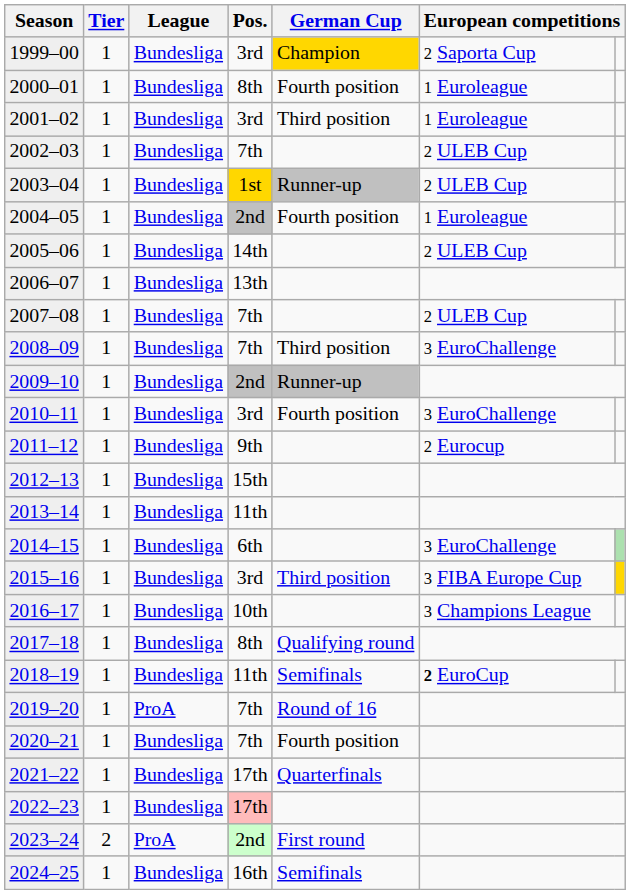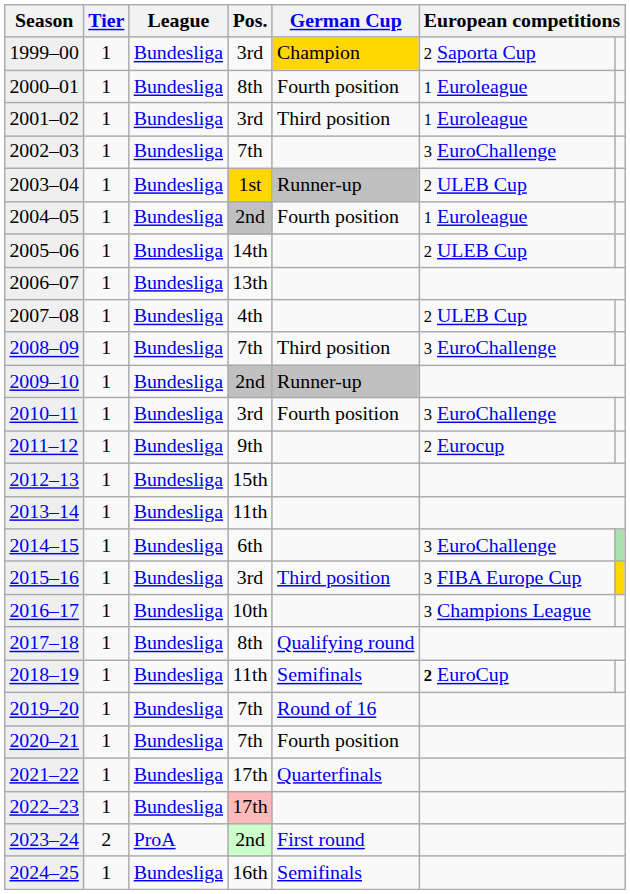 <table class="wikitable" style="font-size:85%;">
 <tr>
 <th>Season</th>
 <th><a href='#'>Tier</a></th>
 <th>League</th>
 <th>Pos.</th>
 <th><a href='#'>German Cup</a></th>
 <th colspan=2>European competitions</th>
 </tr>
 <tr>
 <td style="background:#efefef;">1999–00</td>
 <td align="center">1</td>
 <td><a href='#'>Bundesliga</a></td>
 <td align="center">3rd</td>
 <td style="background:gold">Champion</td>
 <td><small>2</small> <a href='#'>Saporta Cup</a></td>
 <td style="text-align: center;"></td>
 </tr>
 <tr>
 <td style="background:#efefef;">2000–01</td>
 <td align="center">1</td>
 <td><a href='#'>Bundesliga</a></td>
 <td align="center">8th</td>
 <td>Fourth position</td>
 <td><small>1</small> <a href='#'>Euroleague</a></td>
 <td style="text-align: center;"></td>
 </tr>
 <tr>
 <td style="background:#efefef;">2001–02</td>
 <td align="center">1</td>
 <td><a href='#'>Bundesliga</a></td>
 <td align="center">3rd</td>
 <td>Third position</td>
 <td><small>1</small> <a href='#'>Euroleague</a></td>
 <td style="text-align: center;"></td>
 </tr>
 <tr>
 <td style="background:#efefef;">2002–03</td>
 <td align="center">1</td>
 <td><a href='#'>Bundesliga</a></td>
 <td align="center">7th</td>
 <td></td>
-<td><small>2</small> <a href='#'>ULEB Cup</a></td>
+<td><small>3</small> <a href='#'>EuroChallenge</a></td>
 <td style="text-align: center;"></td>
 </tr>
 <tr>
 <td style="background:#efefef;">2003–04</td>
 <td align="center">1</td>
 <td><a href='#'>Bundesliga</a></td>
 <td style="background:gold" align="center">1st</td>
 <td style="background:silver">Runner-up</td>
 <td><small>2</small> <a href='#'>ULEB Cup</a></td>
 <td style="text-align: center;"></td>
 </tr>
 <tr>
 <td style="background:#efefef;">2004–05</td>
 <td align="center">1</td>
 <td><a href='#'>Bundesliga</a></td>
 <td style="background:silver" align="center">2nd</td>
 <td>Fourth position</td>
 <td><small>1</small> <a href='#'>Euroleague</a></td>
 <td style="text-align: center;"></td>
 </tr>
 <tr>
 <td style="background:#efefef;">2005–06</td>
 <td align="center">1</td>
 <td><a href='#'>Bundesliga</a></td>
 <td align="center">14th</td>
 <td></td>
 <td><small>2</small> <a href='#'>ULEB Cup</a></td>
 <td style="text-align: center;"></td>
 </tr>
 <tr>
 <td style="background:#efefef;">2006–07</td>
 <td align="center">1</td>
 <td><a href='#'>Bundesliga</a></td>
 <td align="center">13th</td>
 <td></td>
 <td colspan=2></td>
 </tr>
 <tr>
 <td style="background:#efefef;">2007–08</td>
 <td align="center">1</td>
 <td><a href='#'>Bundesliga</a></td>
-<td align="center">7th</td>
+<td align="center">4th</td>
 <td></td>
 <td><small>2</small> <a href='#'>ULEB Cup</a></td>
 <td style="text-align: center;"></td>
 </tr>
 <tr>
 <td style="background:#efefef;"><a href='#'>2008–09</a></td>
 <td align="center">1</td>
 <td><a href='#'>Bundesliga</a></td>
 <td align="center">7th</td>
 <td>Third position</td>
 <td><small>3</small> <a href='#'>EuroChallenge</a></td>
 <td style="text-align: center;"></td>
 </tr>
 <tr>
 <td style="background:#efefef;"><a href='#'>2009–10</a></td>
 <td align="center">1</td>
 <td><a href='#'>Bundesliga</a></td>
 <td style="background:silver" align="center">2nd</td>
 <td style="background:silver">Runner-up</td>
 <td colspan=2></td>
 </tr>
 <tr>
 <td style="background:#efefef;"><a href='#'>2010–11</a></td>
 <td align="center">1</td>
 <td><a href='#'>Bundesliga</a></td>
 <td align="center">3rd</td>
 <td>Fourth position</td>
 <td><small>3</small> <a href='#'>EuroChallenge</a></td>
 <td style="text-align: center;"></td>
 </tr>
 <tr>
 <td style="background:#efefef;"><a href='#'>2011–12</a></td>
 <td align="center">1</td>
 <td><a href='#'>Bundesliga</a></td>
 <td align="center">9th</td>
 <td></td>
 <td><small>2</small> <a href='#'>Eurocup</a></td>
 <td style="text-align: center;"></td>
 </tr>
 <tr>
 <td style="background:#efefef;"><a href='#'>2012–13</a></td>
 <td align="center">1</td>
 <td><a href='#'>Bundesliga</a></td>
 <td align="center">15th</td>
 <td></td>
 <td colspan=2></td>
 </tr>
 <tr>
 <td style="background:#efefef;"><a href='#'>2013–14</a></td>
 <td align="center">1</td>
 <td><a href='#'>Bundesliga</a></td>
 <td align="center">11th</td>
 <td></td>
 <td colspan=2></td>
 </tr>
 <tr>
 <td style="background:#efefef;"><a href='#'>2014–15</a></td>
 <td align="center">1</td>
 <td><a href='#'>Bundesliga</a></td>
 <td align="center">6th</td>
 <td></td>
 <td><small>3</small> <a href='#'>EuroChallenge</a></td>
 <td bgcolor=#ACE1AF></td>
 </tr>
 <tr>
 <td style="background:#efefef;"><a href='#'>2015–16</a></td>
 <td align="center">1</td>
 <td><a href='#'>Bundesliga</a></td>
 <td align="center">3rd</td>
 <td><a href='#'>Third position</a></td>
 <td><small>3</small> <a href='#'>FIBA Europe Cup</a></td>
 <td style="background:gold"></td>
 </tr>
 <tr>
 <td bgcolor=#efefef><a href='#'>2016–17</a></td>
 <td align="center">1</td>
 <td><a href='#'>Bundesliga</a></td>
 <td align="center">10th</td>
 <td></td>
 <td><small>3</small> <a href='#'>Champions League</a></td>
 <td style="text-align: center;"></td>
 </tr>
 <tr>
 <td bgcolor=#efefef><a href='#'>2017–18</a></td>
 <td align="center">1</td>
 <td><a href='#'>Bundesliga</a></td>
 <td align="center">8th</td>
 <td><a href='#'>Qualifying round</a></td>
 <td colspan=2></td>
 </tr>
 <tr>
 <td style="background:#efefef;"><a href='#'>2018–19</a></td>
 <td align="center">1</td>
 <td><a href='#'>Bundesliga</a></td>
 <td align="center">11th</td>
 <td><a href='#'>Semifinals</a></td>
 <td><small><strong>2</strong></small> <a href='#'>EuroCup</a></td>
 <td align=center></td>
 </tr>
 <tr>
 <td style="background:#efefef;"><a href='#'>2019–20</a></td>
 <td align="center">1</td>
-<td><a href='#'>ProA</a></td>
+<td><a href='#'>Bundesliga</a></td>
 <td align="center">7th</td>
 <td><a href='#'>Round of 16</a></td>
 <td colspan=2></td>
 </tr>
 <tr>
 <td style="background:#efefef;"><a href='#'>2020–21</a></td>
 <td align="center">1</td>
 <td><a href='#'>Bundesliga</a></td>
 <td align="center">7th</td>
 <td>Fourth position</td>
 <td colspan=2></td>
 </tr>
 <tr>
 <td style="background:#efefef;"><a href='#'>2021–22</a></td>
 <td align="center">1</td>
 <td><a href='#'>Bundesliga</a></td>
 <td align="center">17th</td>
 <td><a href='#'>Quarterfinals</a></td>
 <td colspan=2></td>
 </tr>
 <tr>
 <td style="background:#efefef;"><a href='#'>2022–23</a></td>
 <td align="center">1</td>
 <td><a href='#'>Bundesliga</a></td>
 <td style="text-align:center; background:#fbb;">17th</td>
 <td></td>
 <td colspan=2></td>
 </tr>
 <tr>
 <td style="background:#efefef;"><a href='#'>2023–24</a></td>
 <td align="center">2</td>
 <td><a href='#'>ProA</a></td>
 <td style="text-align:center; background:#cfc;">2nd</td>
 <td><a href='#'>First round</a></td>
 <td colspan=2></td>
 </tr>
 <tr>
 <td style="background:#efefef;"><a href='#'>2024–25</a></td>
 <td align="center">1</td>
 <td><a href='#'>Bundesliga</a></td>
 <td align="center">16th</td>
 <td><a href='#'>Semifinals</a></td>
 <td colspan=2></td>
 </tr>
 </table>
